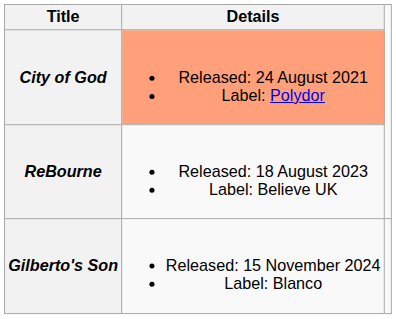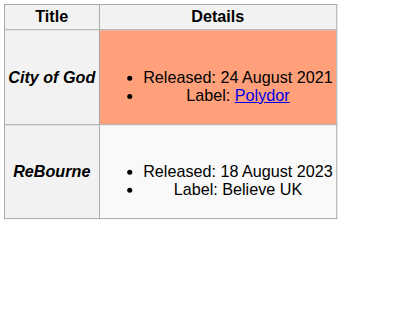 <table class="wikitable plainrowheaders" style="text-align:center">
 <tr>
 <th scope="col">Title</th>
 <th scope="col">Details</th>
 </tr>
 <tr>
 <th scope="row"><em>City of God</em></th>
 <td style="background: lightsalmon;"><br><ul><li>Released: 24 August 2021</li><li>Label: <a href='#'>Polydor</a></li></ul></td>
 </tr>
 <tr>
 <th scope="row"><em>ReBourne</em></th>
 <td><br><ul><li>Released: 18 August 2023</li><li>Label: Believe UK</li></ul></td>
 </tr>
-<tr>
-<th scope="row"><em>Gilberto's Son</em></th>
-<td><br><ul><li>Released: 15 November 2024</li><li>Label: Blanco</li></ul></td>
-<td></td>
-</tr>
 </table>
